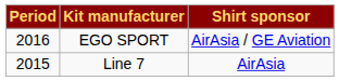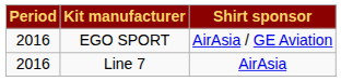 <table class="wikitable" style="text-align:center;margin-left:1em;float:center">
 <tr>
 <th style="background:#8B0000; color:#FCD667;">Period</th>
 <th style="background:#8B0000; color:#FCD667;">Kit manufacturer</th>
 <th style="background:#8B0000; color:#FCD667;">Shirt sponsor</th>
 </tr>
 <tr>
 <td>2016</td>
 <td>EGO SPORT</td>
 <td><a href='#'>AirAsia</a> / <a href='#'>GE Aviation</a></td>
 </tr>
 <tr>
-<td>2015</td>
+<td>2016</td>
 <td>Line 7</td>
 <td><a href='#'>AirAsia</a></td>
 </tr>
 </table>
